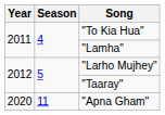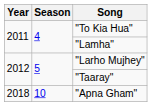 <table class="wikitable">
 <tr>
 <th>Year</th>
 <th>Season</th>
 <th>Song</th>
 </tr>
 <tr>
 <td rowspan="2">2011</td>
 <td rowspan="2"><a href='#'>4</a></td>
 <td>"To Kia Hua"</td>
 </tr>
 <tr>
 <td>"Lamha"</td>
 </tr>
 <tr>
 <td rowspan="2">2012</td>
 <td rowspan="2"><a href='#'>5</a></td>
 <td>"Larho Mujhey"</td>
 </tr>
 <tr>
 <td>"Taaray"</td>
 </tr>
 <tr>
-<td>2020</td>
-<td><a href='#'>11</a></td>
+<td>2018</td>
+<td><a href='#'>10</a></td>
 <td>"Apna Gham"</td>
 </tr>
 </table>
